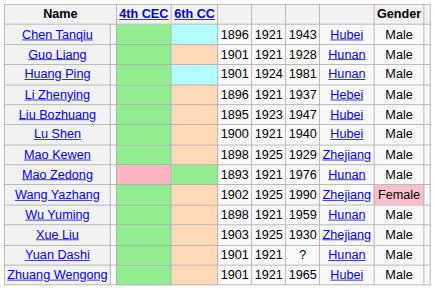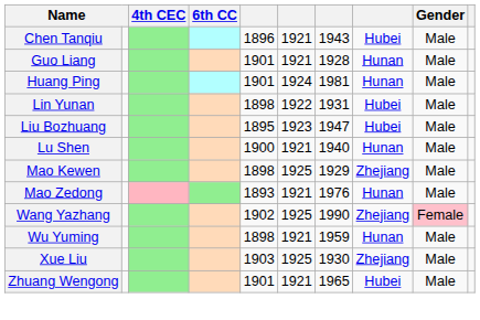 <table class="wikitable sortable" style=text-align:center>
 <tr>
 <th scope=col colspan="2">Name</th>
 <th scope="col"><a href='#'>4th CEC</a></th>
 <th scope="col"><a href='#'>6th CC</a></th>
 <th scope="col"></th>
 <th scope="col"></th>
 <th scope="col"></th>
 <th scope="col"></th>
 <th scope="col">Gender</th>
 <th scope="col" class="unsortable"></th>
 </tr>
 <tr>
 <th align="center" scope="row" style="font-weight:normal;"><a href='#'>Chen Tanqiu</a></th>
 <td></td>
 <td bgcolor = LightGreen></td>
 <td bgcolor = #B2FFFF></td>
 <td>1896</td>
 <td>1921</td>
 <td>1943</td>
 <td><a href='#'>Hubei</a></td>
 <td>Male</td>
 <td></td>
 </tr>
 <tr>
 <th align="center" scope="row" style="font-weight:normal;"><a href='#'>Guo Liang</a></th>
 <td></td>
 <td bgcolor = LightGreen></td>
 <td bgcolor = PeachPuff></td>
 <td>1901</td>
 <td>1921</td>
 <td>1928</td>
 <td><a href='#'>Hunan</a></td>
 <td>Male</td>
 <td></td>
 </tr>
 <tr>
 <th align="center" scope="row" style="font-weight:normal;"><a href='#'>Huang Ping</a></th>
 <td></td>
 <td bgcolor = LightGreen></td>
 <td bgcolor = #B2FFFF></td>
 <td>1901</td>
 <td>1924</td>
 <td>1981</td>
 <td><a href='#'>Hunan</a></td>
 <td>Male</td>
 <td></td>
 </tr>
 <tr>
-<th align="center" scope="row" style="font-weight:normal;"><a href='#'>Li Zhenying</a></th>
+<th align="center" scope="row" style="font-weight:normal;"><a href='#'>Lin Yunan</a></th>
 <td></td>
 <td bgcolor = LightGreen></td>
 <td bgcolor = PeachPuff></td>
-<td>1896</td>
-<td>1921</td>
-<td>1937</td>
-<td><a href='#'>Hebei</a></td>
+<td>1898</td>
+<td>1922</td>
+<td>1931</td>
+<td><a href='#'>Hubei</a></td>
 <td>Male</td>
 <td></td>
 </tr>
 <tr>
 <th align="center" scope="row" style="font-weight:normal;"><a href='#'>Liu Bozhuang</a></th>
 <td></td>
 <td bgcolor = LightGreen></td>
 <td bgcolor = PeachPuff></td>
 <td>1895</td>
 <td>1923</td>
 <td>1947</td>
 <td><a href='#'>Hubei</a></td>
 <td>Male</td>
 <td></td>
 </tr>
 <tr>
 <th align="center" scope="row" style="font-weight:normal;"><a href='#'>Lu Shen</a></th>
 <td></td>
 <td bgcolor = LightGreen></td>
 <td bgcolor = PeachPuff></td>
 <td>1900</td>
 <td>1921</td>
 <td>1940</td>
-<td><a href='#'>Hubei</a></td>
+<td><a href='#'>Hunan</a></td>
 <td>Male</td>
 <td></td>
 </tr>
 <tr>
 <th align="center" scope="row" style="font-weight:normal;"><a href='#'>Mao Kewen</a></th>
 <td></td>
 <td bgcolor = LightGreen></td>
 <td bgcolor = PeachPuff></td>
 <td>1898</td>
 <td>1925</td>
 <td>1929</td>
 <td><a href='#'>Zhejiang</a></td>
 <td>Male</td>
 <td></td>
 </tr>
 <tr>
 <th align="center" scope="row" style="font-weight:normal;"><a href='#'>Mao Zedong</a></th>
 <td></td>
 <td bgcolor = LightPink></td>
 <td bgcolor = LightGreen></td>
 <td>1893</td>
 <td>1921</td>
 <td>1976</td>
 <td><a href='#'>Hunan</a></td>
 <td>Male</td>
 <td></td>
 </tr>
 <tr>
 <th align="center" scope="row" style="font-weight:normal;"><a href='#'>Wang Yazhang</a></th>
 <td></td>
 <td bgcolor = LightGreen></td>
 <td bgcolor = PeachPuff></td>
 <td>1902</td>
 <td>1925</td>
 <td>1990</td>
 <td><a href='#'>Zhejiang</a></td>
 <td style="background: Pink">Female</td>
 <td></td>
 </tr>
 <tr>
 <th align="center" scope="row" style="font-weight:normal;"><a href='#'>Wu Yuming</a></th>
 <td></td>
 <td bgcolor = LightGreen></td>
 <td bgcolor = PeachPuff></td>
 <td>1898</td>
 <td>1921</td>
 <td>1959</td>
 <td><a href='#'>Hunan</a></td>
 <td>Male</td>
 <td></td>
 </tr>
 <tr>
 <th align="center" scope="row" style="font-weight:normal;"><a href='#'>Xue Liu</a></th>
 <td></td>
 <td bgcolor = LightGreen></td>
 <td bgcolor = PeachPuff></td>
 <td>1903</td>
 <td>1925</td>
 <td>1930</td>
 <td><a href='#'>Zhejiang</a></td>
 <td>Male</td>
 <td></td>
 </tr>
 <tr>
-<th align="center" scope="row" style="font-weight:normal;"><a href='#'>Yuan Dashi</a></th>
-<td></td>
-<td bgcolor = LightGreen></td>
-<td bgcolor = PeachPuff></td>
-<td>1901</td>
-<td>1921</td>
-<td>?</td>
-<td><a href='#'>Hunan</a></td>
-<td>Male</td>
-<td></td>
-</tr>
-<tr>
 <th align="center" scope="row" style="font-weight:normal;"><a href='#'>Zhuang Wengong</a></th>
 <td></td>
 <td bgcolor = LightGreen></td>
 <td bgcolor = PeachPuff></td>
 <td>1901</td>
 <td>1921</td>
 <td>1965</td>
 <td><a href='#'>Hubei</a></td>
 <td>Male</td>
 <td></td>
 </tr>
 </table>
